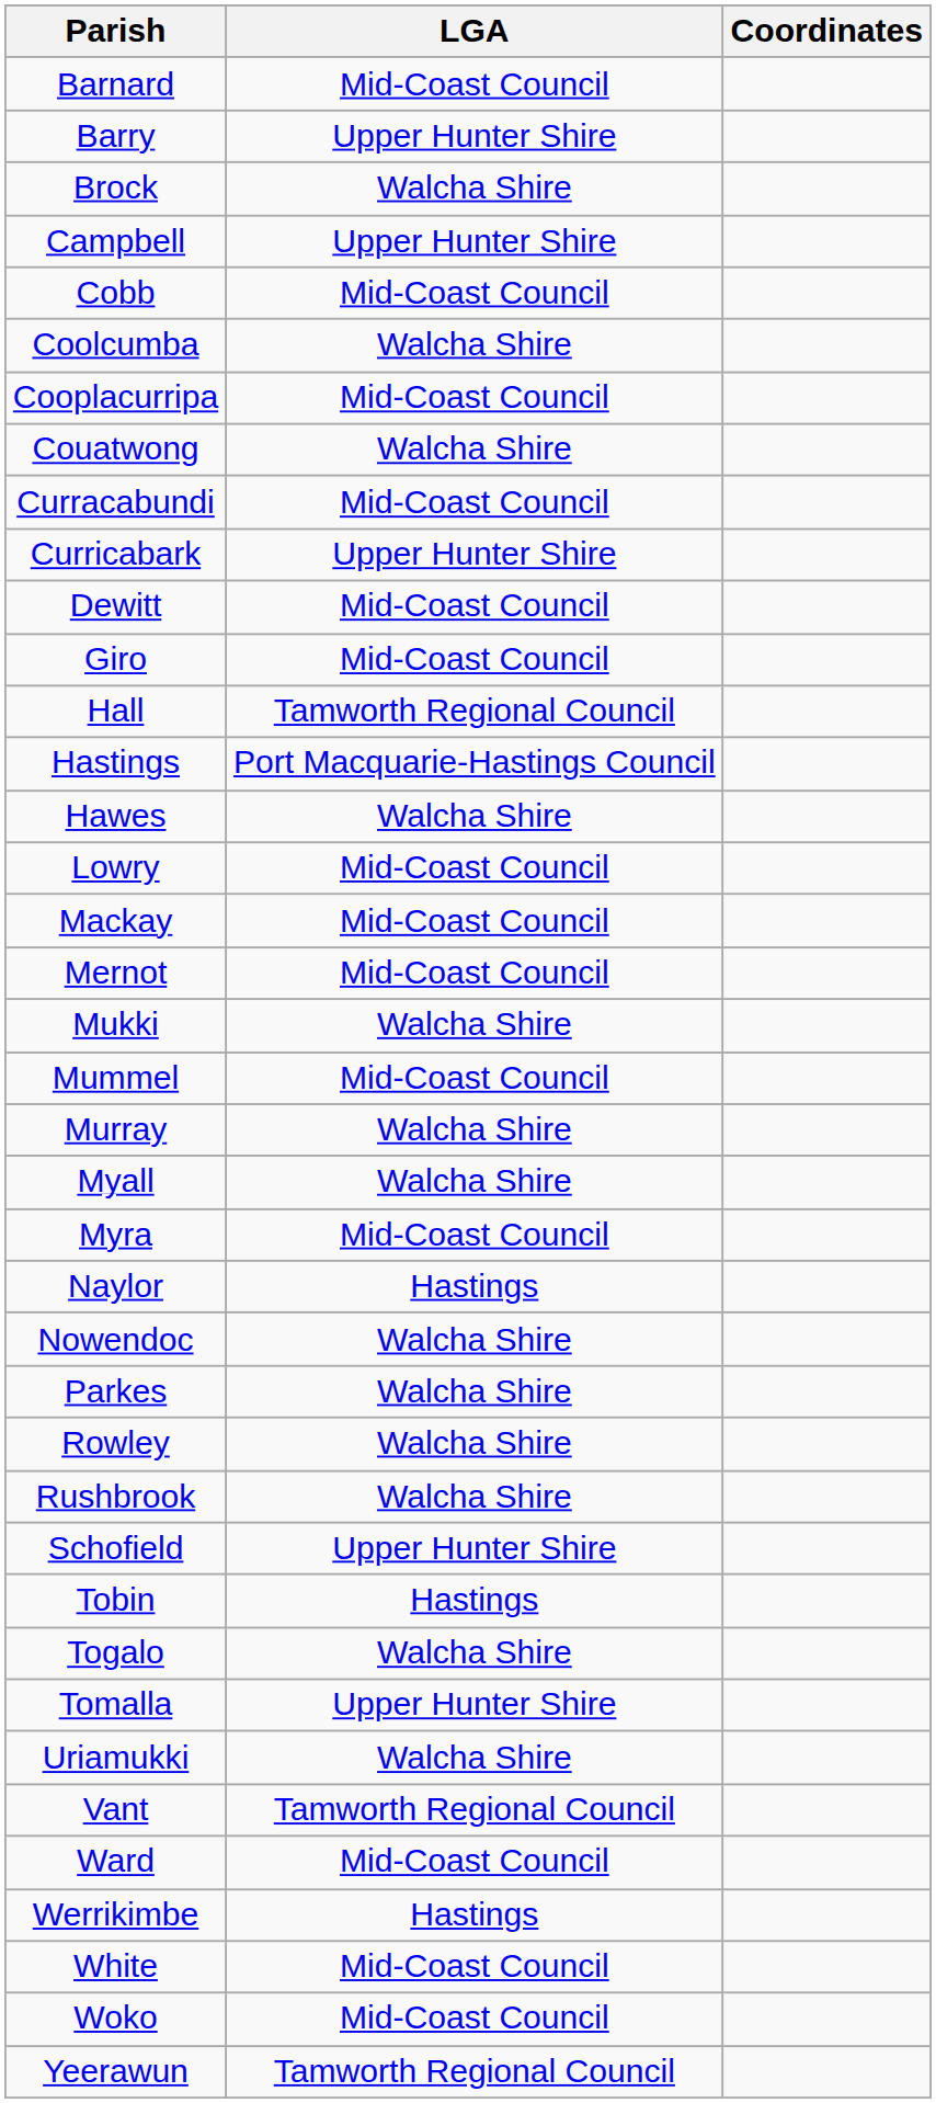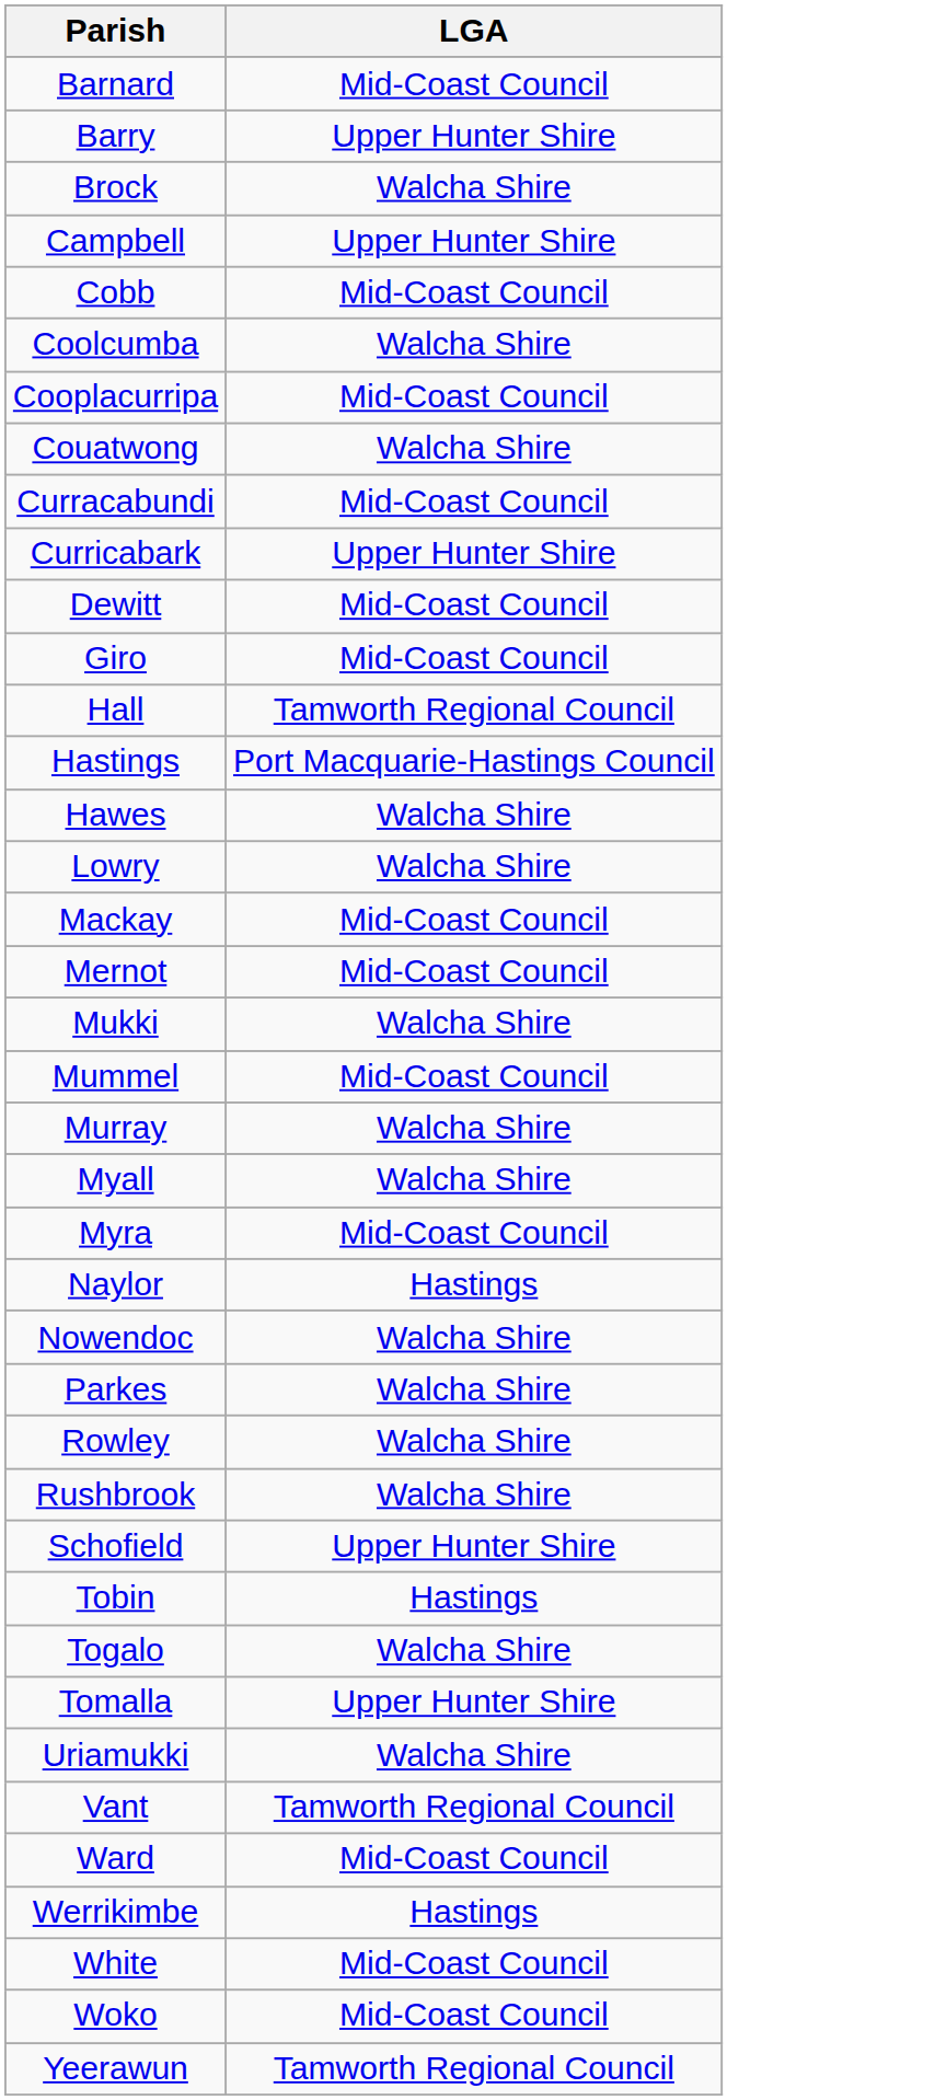 <table class="wikitable" style="text-align:center">
 <tr>
 <th>Parish</th>
 <th>LGA</th>
-<th>Coordinates</th>
 </tr>
 <tr>
 <td><a href='#'>Barnard</a></td>
 <td><a href='#'>Mid-Coast Council</a></td>
-<td></td>
 </tr>
 <tr>
 <td><a href='#'>Barry</a></td>
 <td><a href='#'>Upper Hunter Shire</a></td>
-<td></td>
 </tr>
 <tr>
 <td><a href='#'>Brock</a></td>
 <td><a href='#'>Walcha Shire</a></td>
-<td></td>
 </tr>
 <tr>
 <td><a href='#'>Campbell</a></td>
 <td><a href='#'>Upper Hunter Shire</a></td>
-<td></td>
 </tr>
 <tr>
 <td><a href='#'>Cobb</a></td>
 <td><a href='#'>Mid-Coast Council</a></td>
-<td></td>
 </tr>
 <tr>
 <td><a href='#'>Coolcumba</a></td>
 <td><a href='#'>Walcha Shire</a></td>
-<td></td>
 </tr>
 <tr>
 <td><a href='#'>Cooplacurripa</a></td>
 <td><a href='#'>Mid-Coast Council</a></td>
-<td></td>
 </tr>
 <tr>
 <td><a href='#'>Couatwong</a></td>
 <td><a href='#'>Walcha Shire</a></td>
-<td></td>
 </tr>
 <tr>
 <td><a href='#'>Curracabundi</a></td>
 <td><a href='#'>Mid-Coast Council</a></td>
-<td></td>
 </tr>
 <tr>
 <td><a href='#'>Curricabark</a></td>
 <td><a href='#'>Upper Hunter Shire</a></td>
-<td></td>
 </tr>
 <tr>
 <td><a href='#'>Dewitt</a></td>
 <td><a href='#'>Mid-Coast Council</a></td>
-<td></td>
 </tr>
 <tr>
 <td><a href='#'>Giro</a></td>
 <td><a href='#'>Mid-Coast Council</a></td>
-<td></td>
 </tr>
 <tr>
 <td><a href='#'>Hall</a></td>
 <td><a href='#'>Tamworth Regional Council</a></td>
-<td></td>
 </tr>
 <tr>
 <td><a href='#'>Hastings</a></td>
 <td><a href='#'>Port Macquarie-Hastings Council</a></td>
-<td></td>
 </tr>
 <tr>
 <td><a href='#'>Hawes</a></td>
 <td><a href='#'>Walcha Shire</a></td>
-<td></td>
 </tr>
 <tr>
 <td><a href='#'>Lowry</a></td>
-<td><a href='#'>Mid-Coast Council</a></td>
-<td></td>
+<td><a href='#'>Walcha Shire</a></td>
 </tr>
 <tr>
 <td><a href='#'>Mackay</a></td>
 <td><a href='#'>Mid-Coast Council</a></td>
-<td></td>
 </tr>
 <tr>
 <td><a href='#'>Mernot</a></td>
 <td><a href='#'>Mid-Coast Council</a></td>
-<td></td>
 </tr>
 <tr>
 <td><a href='#'>Mukki</a></td>
 <td><a href='#'>Walcha Shire</a></td>
-<td></td>
 </tr>
 <tr>
 <td><a href='#'>Mummel</a></td>
 <td><a href='#'>Mid-Coast Council</a></td>
-<td></td>
 </tr>
 <tr>
 <td><a href='#'>Murray</a></td>
 <td><a href='#'>Walcha Shire</a></td>
-<td></td>
 </tr>
 <tr>
 <td><a href='#'>Myall</a></td>
 <td><a href='#'>Walcha Shire</a></td>
-<td></td>
 </tr>
 <tr>
 <td><a href='#'>Myra</a></td>
 <td><a href='#'>Mid-Coast Council</a></td>
-<td></td>
 </tr>
 <tr>
 <td><a href='#'>Naylor</a></td>
 <td><a href='#'>Hastings</a></td>
-<td></td>
 </tr>
 <tr>
 <td><a href='#'>Nowendoc</a></td>
 <td><a href='#'>Walcha Shire</a></td>
-<td></td>
 </tr>
 <tr>
 <td><a href='#'>Parkes</a></td>
 <td><a href='#'>Walcha Shire</a></td>
-<td></td>
 </tr>
 <tr>
 <td><a href='#'>Rowley</a></td>
 <td><a href='#'>Walcha Shire</a></td>
-<td></td>
 </tr>
 <tr>
 <td><a href='#'>Rushbrook</a></td>
 <td><a href='#'>Walcha Shire</a></td>
-<td></td>
 </tr>
 <tr>
 <td><a href='#'>Schofield</a></td>
 <td><a href='#'>Upper Hunter Shire</a></td>
-<td></td>
 </tr>
 <tr>
 <td><a href='#'>Tobin</a></td>
 <td><a href='#'>Hastings</a></td>
-<td></td>
 </tr>
 <tr>
 <td><a href='#'>Togalo</a></td>
 <td><a href='#'>Walcha Shire</a></td>
-<td></td>
 </tr>
 <tr>
 <td><a href='#'>Tomalla</a></td>
 <td><a href='#'>Upper Hunter Shire</a></td>
-<td></td>
 </tr>
 <tr>
 <td><a href='#'>Uriamukki</a></td>
 <td><a href='#'>Walcha Shire</a></td>
-<td></td>
 </tr>
 <tr>
 <td><a href='#'>Vant</a></td>
 <td><a href='#'>Tamworth Regional Council</a></td>
-<td></td>
 </tr>
 <tr>
 <td><a href='#'>Ward</a></td>
 <td><a href='#'>Mid-Coast Council</a></td>
-<td></td>
 </tr>
 <tr>
 <td><a href='#'>Werrikimbe</a></td>
 <td><a href='#'>Hastings</a></td>
-<td></td>
 </tr>
 <tr>
 <td><a href='#'>White</a></td>
 <td><a href='#'>Mid-Coast Council</a></td>
-<td></td>
 </tr>
 <tr>
 <td><a href='#'>Woko</a></td>
 <td><a href='#'>Mid-Coast Council</a></td>
-<td></td>
 </tr>
 <tr>
 <td><a href='#'>Yeerawun</a></td>
 <td><a href='#'>Tamworth Regional Council</a></td>
-<td></td>
 </tr>
 </table>
